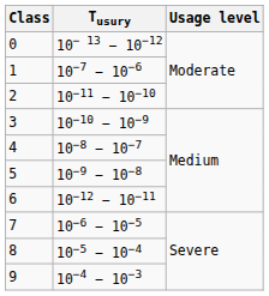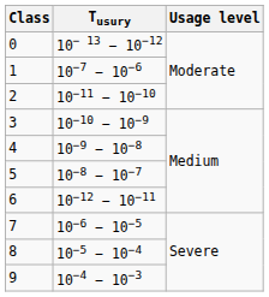 <table class="wikitable">
 <tr>
 <th>Class</th>
 <th>T<sub>usury</sub></th>
 <th>Usage level</th>
 </tr>
 <tr>
 <td>0</td>
 <td>10<sup>− 13</sup> − 10<sup>−12</sup></td>
 <td rowspan="3">Moderate</td>
 </tr>
 <tr>
 <td>1</td>
 <td>10<sup>−7</sup> − 10<sup>−6</sup></td>
 </tr>
 <tr>
 <td>2</td>
 <td>10<sup>−11</sup> − 10<sup>−10</sup></td>
 </tr>
 <tr>
 <td>3</td>
 <td>10<sup>−10</sup> − 10<sup>−9</sup></td>
 <td rowspan="4">Medium</td>
 </tr>
 <tr>
 <td>4</td>
-<td>10<sup>−8</sup> − 10<sup>−7</sup></td>
+<td>10<sup>−9</sup> − 10<sup>−8</sup></td>
 </tr>
 <tr>
 <td>5</td>
-<td>10<sup>−9</sup> − 10<sup>−8</sup></td>
+<td>10<sup>−8</sup> − 10<sup>−7</sup></td>
 </tr>
 <tr>
 <td>6</td>
 <td>10<sup>−12</sup> − 10<sup>−11</sup></td>
 </tr>
 <tr>
 <td>7</td>
 <td>10<sup>−6</sup> − 10<sup>−5</sup></td>
 <td rowspan="3">Severe</td>
 </tr>
 <tr>
 <td>8</td>
 <td>10<sup>−5</sup> − 10<sup>−4</sup></td>
 </tr>
 <tr>
 <td>9</td>
 <td>10<sup>−4</sup> − 10<sup>−3</sup></td>
 </tr>
 </table>
